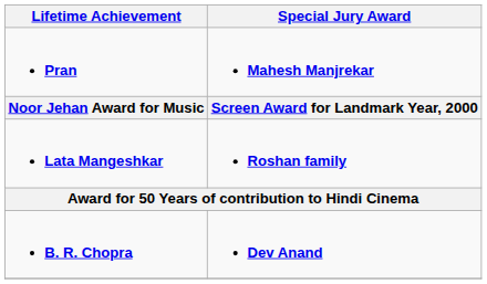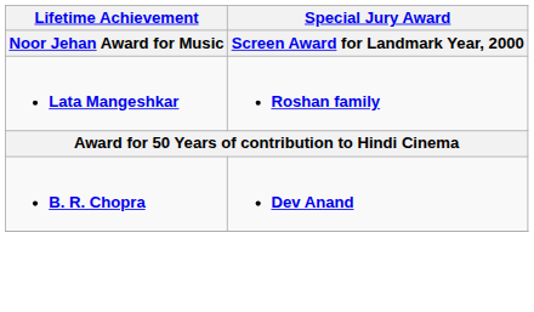 <table class="wikitable">
 <tr>
 <th><a href='#'>Lifetime Achievement</a></th>
 <th><a href='#'>Special Jury Award</a></th>
-</tr>
-<tr>
-<td><br><ul><li><strong><a href='#'>Pran</a></strong></li></ul></td>
-<td><br><ul><li><strong><a href='#'>Mahesh Manjrekar</a></strong> </li></ul></td>
 </tr>
 <tr>
 <th><a href='#'>Noor Jehan</a> Award for Music</th>
 <th><a href='#'>Screen Award</a> for Landmark Year, 2000</th>
 </tr>
 <tr>
 <td><br><ul><li><strong><a href='#'>Lata Mangeshkar</a></strong></li></ul></td>
 <td><br><ul><li><strong><a href='#'>Roshan family</a></strong></li></ul></td>
 </tr>
 <tr>
 <th colspan="2">Award for 50 Years of contribution to Hindi Cinema</th>
 </tr>
 <tr>
 <td><br><ul><li><strong><a href='#'>B. R. Chopra</a></strong></li></ul></td>
 <td><br><ul><li><strong><a href='#'>Dev Anand</a></strong></li></ul></td>
 </tr>
 <tr>
 </tr>
 </table>
